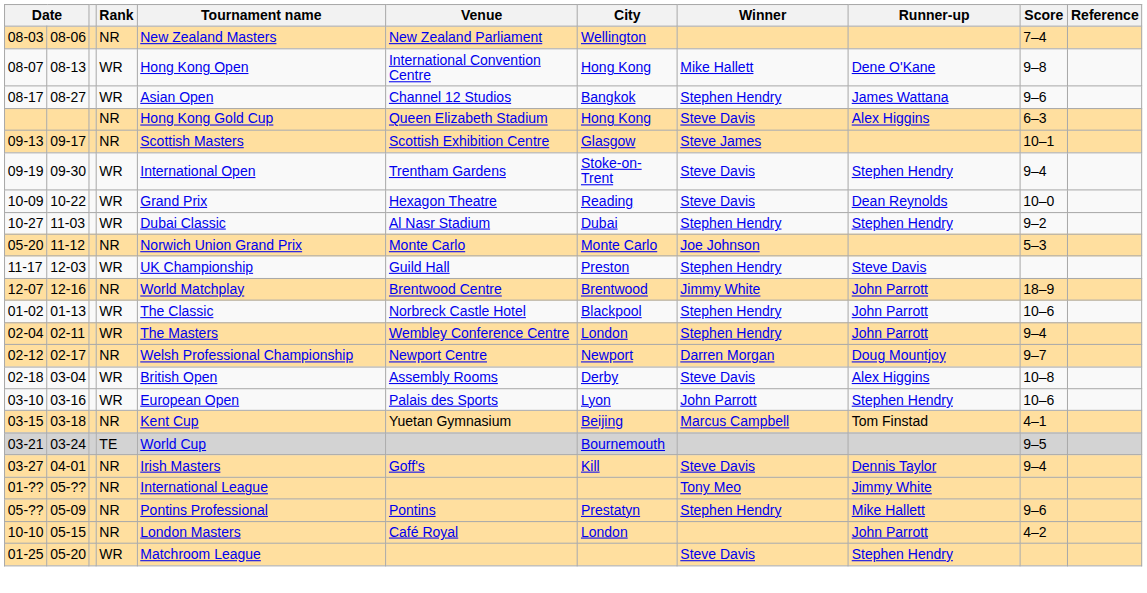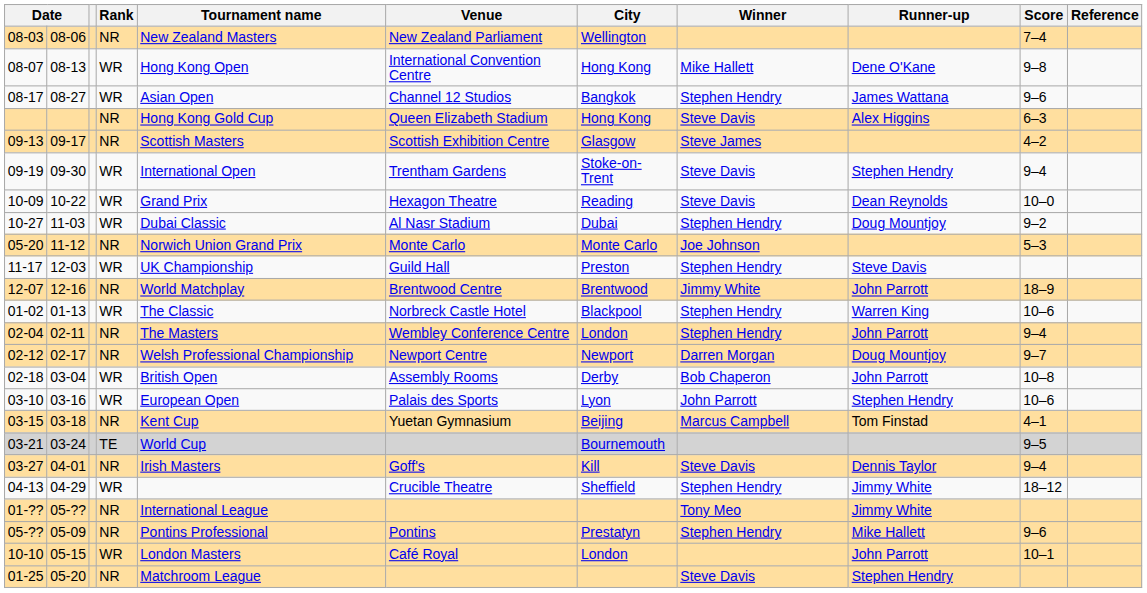 <table class="wikitable" style="font-size: 85%">
 <tr>
 <th colspan="2" width=40 align="center">Date</th>
 <th></th>
 <th>Rank</th>
 <th width=235>Tournament name</th>
 <th width=180>Venue</th>
 <th width=90>City</th>
 <th width=160>Winner</th>
 <th width=160>Runner-up</th>
 <th width=40>Score</th>
 <th width=20>Reference</th>
 </tr>
 <tr bgcolor="#ffdf9f">
 <td>08-03</td>
 <td>08-06</td>
 <td></td>
 <td>NR</td>
 <td><a href='#'>New Zealand Masters</a></td>
 <td><a href='#'>New Zealand Parliament</a></td>
 <td><a href='#'>Wellington</a></td>
 <td></td>
 <td></td>
 <td>7–4</td>
 <td></td>
 </tr>
 <tr>
 <td>08-07</td>
 <td>08-13</td>
 <td></td>
 <td>WR</td>
 <td><a href='#'>Hong Kong Open</a></td>
 <td><a href='#'>International Convention Centre</a></td>
 <td><a href='#'>Hong Kong</a></td>
 <td> <a href='#'>Mike Hallett</a></td>
 <td> <a href='#'>Dene O'Kane</a></td>
 <td>9–8</td>
 <td></td>
 </tr>
 <tr>
 <td>08-17</td>
 <td>08-27</td>
 <td></td>
 <td>WR</td>
 <td><a href='#'>Asian Open</a></td>
 <td><a href='#'>Channel 12 Studios</a></td>
 <td><a href='#'>Bangkok</a></td>
 <td> <a href='#'>Stephen Hendry</a></td>
 <td> <a href='#'>James Wattana</a></td>
 <td>9–6</td>
 <td></td>
 </tr>
 <tr bgcolor="#ffdf9f">
 <td></td>
 <td></td>
 <td></td>
 <td>NR</td>
 <td><a href='#'>Hong Kong Gold Cup</a></td>
 <td><a href='#'>Queen Elizabeth Stadium</a></td>
 <td><a href='#'>Hong Kong</a></td>
 <td> <a href='#'>Steve Davis</a></td>
 <td> <a href='#'>Alex Higgins</a></td>
 <td>6–3</td>
 <td></td>
 </tr>
 <tr bgcolor="#ffdf9f">
 <td>09-13</td>
 <td>09-17</td>
 <td></td>
 <td>NR</td>
 <td><a href='#'>Scottish Masters</a></td>
 <td><a href='#'>Scottish Exhibition Centre</a></td>
 <td><a href='#'>Glasgow</a></td>
 <td> <a href='#'>Steve James</a></td>
 <td></td>
-<td>10–1</td>
+<td>4–2</td>
 <td></td>
 </tr>
 <tr>
 <td>09-19</td>
 <td>09-30</td>
 <td></td>
 <td>WR</td>
 <td><a href='#'>International Open</a></td>
 <td><a href='#'>Trentham Gardens</a></td>
 <td><a href='#'>Stoke-on-Trent</a></td>
 <td> <a href='#'>Steve Davis</a></td>
 <td> <a href='#'>Stephen Hendry</a></td>
 <td>9–4</td>
 <td></td>
 </tr>
 <tr>
 <td>10-09</td>
 <td>10-22</td>
 <td></td>
 <td>WR</td>
 <td><a href='#'>Grand Prix</a></td>
 <td><a href='#'>Hexagon Theatre</a></td>
 <td><a href='#'>Reading</a></td>
 <td> <a href='#'>Steve Davis</a></td>
 <td> <a href='#'>Dean Reynolds</a></td>
 <td>10–0</td>
 <td></td>
 </tr>
 <tr>
 <td>10-27</td>
 <td>11-03</td>
 <td></td>
 <td>WR</td>
 <td><a href='#'>Dubai Classic</a></td>
 <td><a href='#'>Al Nasr Stadium</a></td>
 <td><a href='#'>Dubai</a></td>
 <td> <a href='#'>Stephen Hendry</a></td>
-<td> <a href='#'>Stephen Hendry</a></td>
+<td> <a href='#'>Doug Mountjoy</a></td>
 <td>9–2</td>
 <td></td>
 </tr>
 <tr bgcolor="#ffdf9f">
 <td>05-20</td>
 <td>11-12</td>
 <td></td>
 <td>NR</td>
 <td><a href='#'>Norwich Union Grand Prix</a></td>
 <td><a href='#'>Monte Carlo</a></td>
 <td><a href='#'>Monte Carlo</a></td>
 <td> <a href='#'>Joe Johnson</a></td>
 <td></td>
 <td>5–3</td>
 <td></td>
 </tr>
 <tr>
 <td>11-17</td>
 <td>12-03</td>
 <td></td>
 <td>WR</td>
 <td><a href='#'>UK Championship</a></td>
 <td><a href='#'>Guild Hall</a></td>
 <td><a href='#'>Preston</a></td>
 <td> <a href='#'>Stephen Hendry</a></td>
 <td> <a href='#'>Steve Davis</a></td>
 <td></td>
 <td></td>
 </tr>
 <tr bgcolor="#ffdf9f">
 <td>12-07</td>
 <td>12-16</td>
 <td></td>
 <td>NR</td>
 <td><a href='#'>World Matchplay</a></td>
 <td><a href='#'>Brentwood Centre</a></td>
 <td><a href='#'>Brentwood</a></td>
 <td> <a href='#'>Jimmy White</a></td>
 <td> <a href='#'>John Parrott</a></td>
 <td>18–9</td>
 <td></td>
 </tr>
 <tr>
 <td>01-02</td>
 <td>01-13</td>
 <td></td>
 <td>WR</td>
 <td><a href='#'>The Classic</a></td>
 <td><a href='#'>Norbreck Castle Hotel</a></td>
 <td><a href='#'>Blackpool</a></td>
 <td> <a href='#'>Stephen Hendry</a></td>
-<td> <a href='#'>John Parrott</a></td>
+<td> <a href='#'>Warren King</a></td>
 <td>10–6</td>
 <td></td>
 </tr>
 <tr bgcolor="#ffdf9f">
 <td>02-04</td>
 <td>02-11</td>
 <td></td>
-<td>WR</td>
+<td>NR</td>
 <td><a href='#'>The Masters</a></td>
 <td><a href='#'>Wembley Conference Centre</a></td>
 <td><a href='#'>London</a></td>
 <td> <a href='#'>Stephen Hendry</a></td>
 <td> <a href='#'>John Parrott</a></td>
 <td>9–4</td>
 <td></td>
 </tr>
 <tr bgcolor="#ffdf9f">
 <td>02-12</td>
 <td>02-17</td>
 <td></td>
 <td>NR</td>
 <td><a href='#'>Welsh Professional Championship</a></td>
 <td><a href='#'>Newport Centre</a></td>
 <td><a href='#'>Newport</a></td>
 <td> <a href='#'>Darren Morgan</a></td>
 <td> <a href='#'>Doug Mountjoy</a></td>
 <td>9–7</td>
 <td></td>
 </tr>
 <tr>
 <td>02-18</td>
 <td>03-04</td>
 <td></td>
 <td>WR</td>
 <td><a href='#'>British Open</a></td>
 <td><a href='#'>Assembly Rooms</a></td>
 <td><a href='#'>Derby</a></td>
-<td> <a href='#'>Steve Davis</a></td>
-<td> <a href='#'>Alex Higgins</a></td>
+<td> <a href='#'>Bob Chaperon</a></td>
+<td> <a href='#'>John Parrott</a></td>
 <td>10–8</td>
 <td></td>
 </tr>
 <tr>
 <td>03-10</td>
 <td>03-16</td>
 <td></td>
 <td>WR</td>
 <td><a href='#'>European Open</a></td>
 <td><a href='#'>Palais des Sports</a></td>
 <td><a href='#'>Lyon</a></td>
 <td> <a href='#'>John Parrott</a></td>
 <td> <a href='#'>Stephen Hendry</a></td>
 <td>10–6</td>
 <td></td>
 </tr>
 <tr bgcolor="#ffdf9f">
 <td>03-15</td>
 <td>03-18</td>
 <td></td>
 <td>NR</td>
 <td><a href='#'>Kent Cup</a></td>
 <td>Yuetan Gymnasium</td>
 <td><a href='#'>Beijing</a></td>
 <td> <a href='#'>Marcus Campbell</a></td>
 <td> Tom Finstad</td>
 <td>4–1</td>
 <td></td>
 </tr>
 <tr style="background:lightgray;">
 <td>03-21</td>
 <td>03-24</td>
 <td></td>
 <td>TE</td>
 <td><a href='#'>World Cup</a></td>
 <td></td>
 <td><a href='#'>Bournemouth</a></td>
 <td></td>
 <td></td>
 <td>9–5</td>
 <td></td>
 </tr>
 <tr bgcolor="#ffdf9f">
 <td>03-27</td>
 <td>04-01</td>
 <td></td>
 <td>NR</td>
 <td><a href='#'>Irish Masters</a></td>
 <td><a href='#'>Goff's</a></td>
 <td><a href='#'>Kill</a></td>
 <td> <a href='#'>Steve Davis</a></td>
 <td> <a href='#'>Dennis Taylor</a></td>
 <td>9–4</td>
 <td></td>
 </tr>
+<tr>
+<td>04-13</td>
+<td>04-29</td>
+<td></td>
+<td>WR</td>
+<td></td>
+<td><a href='#'>Crucible Theatre</a></td>
+<td><a href='#'>Sheffield</a></td>
+<td> <a href='#'>Stephen Hendry</a></td>
+<td> <a href='#'>Jimmy White</a></td>
+<td>18–12</td>
+<td></td>
+</tr>
 <tr bgcolor="#ffdf9f">
 <td>01-??</td>
 <td>05-??</td>
 <td></td>
 <td>NR</td>
 <td><a href='#'>International League</a></td>
 <td></td>
 <td></td>
 <td> <a href='#'>Tony Meo</a></td>
 <td> <a href='#'>Jimmy White</a></td>
 <td></td>
 <td></td>
 </tr>
 <tr bgcolor="#ffdf9f">
 <td>05-??</td>
 <td>05-09</td>
 <td></td>
 <td>NR</td>
 <td><a href='#'>Pontins Professional</a></td>
 <td><a href='#'>Pontins</a></td>
 <td><a href='#'>Prestatyn</a></td>
 <td> <a href='#'>Stephen Hendry</a></td>
 <td> <a href='#'>Mike Hallett</a></td>
 <td>9–6</td>
 <td></td>
 </tr>
 <tr bgcolor="#ffdf9f">
 <td>10-10</td>
 <td>05-15</td>
 <td></td>
-<td>NR</td>
+<td>WR</td>
 <td><a href='#'>London Masters</a></td>
 <td><a href='#'>Café Royal</a></td>
 <td><a href='#'>London</a></td>
 <td></td>
 <td> <a href='#'>John Parrott</a></td>
-<td>4–2</td>
+<td>10–1</td>
 <td></td>
 </tr>
 <tr bgcolor="#ffdf9f">
 <td>01-25</td>
 <td>05-20</td>
 <td></td>
-<td>WR</td>
+<td>NR</td>
 <td><a href='#'>Matchroom League</a></td>
 <td></td>
 <td></td>
 <td> <a href='#'>Steve Davis</a></td>
 <td> <a href='#'>Stephen Hendry</a></td>
 <td></td>
 <td></td>
 </tr>
 </table>
